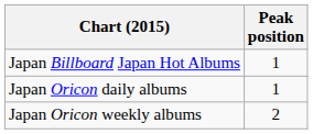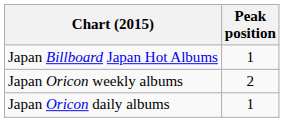 <table class="wikitable sortable">
 <tr>
 <th>Chart (2015)</th>
 <th>Peak<br>position</th>
 </tr>
 <tr>
 <td>Japan <em><a href='#'>Billboard</a></em> <a href='#'>Japan Hot Albums</a></td>
 <td style="text-align:center;">1</td>
 </tr>
 <tr>
+<td>Japan <em>Oricon</em> weekly albums</td>
+<td style="text-align:center;">2</td>
+</tr>
+<tr>
 <td>Japan <em><a href='#'>Oricon</a></em> daily albums</td>
 <td style="text-align:center;">1</td>
 </tr>
-<tr>
-<td>Japan <em>Oricon</em> weekly albums</td>
-<td style="text-align:center;">2</td>
-</tr>
 </table>
